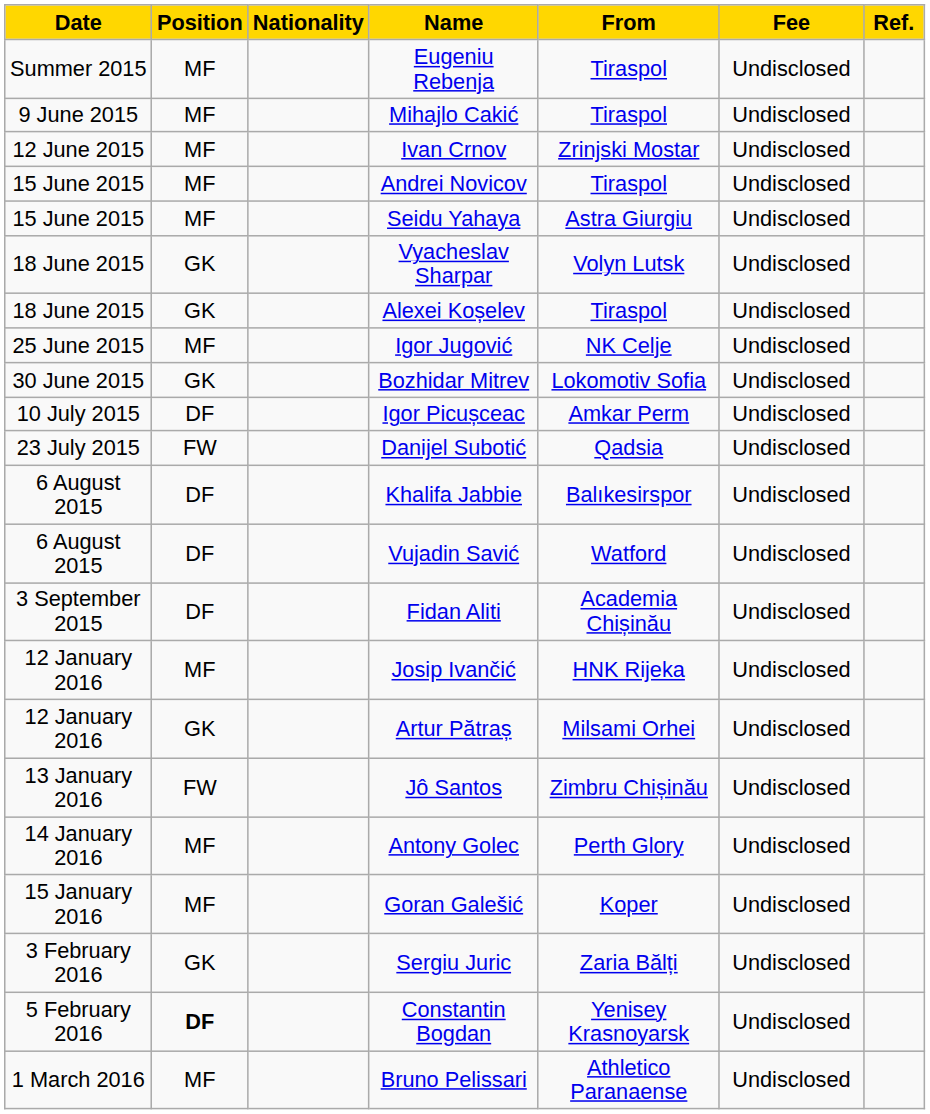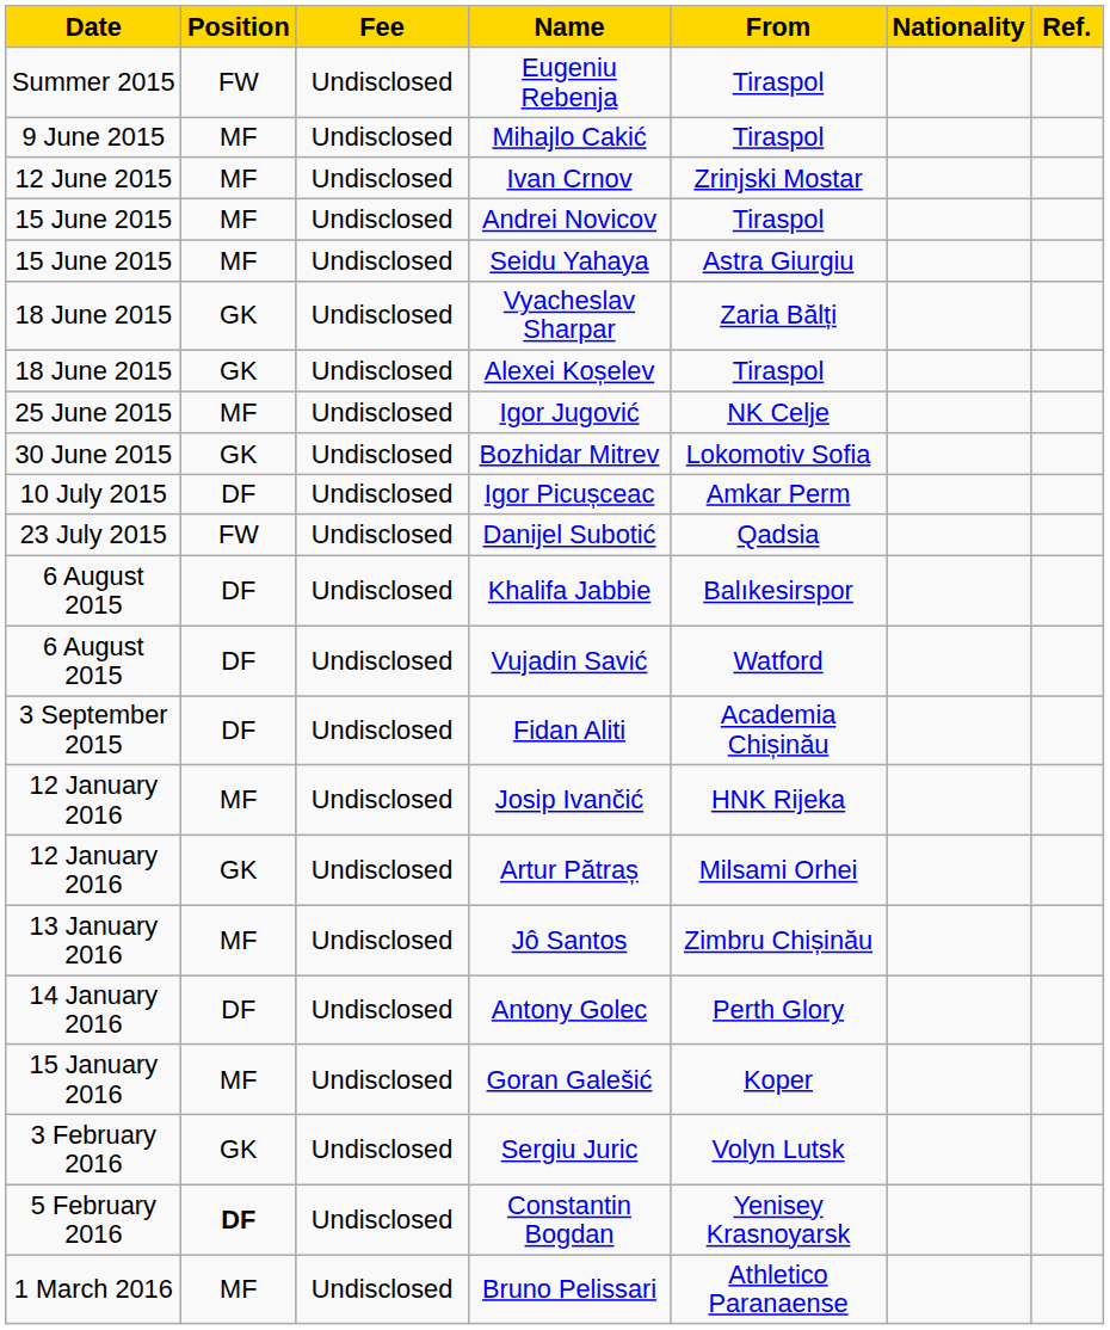 <table class="wikitable"  style="text-align:center; font-size:90%; ">
 <tr>
 <th style="background:gold; color:black; width:150px;">Date</th>
 <th style="background:gold; color:black; width:50px;">Position</th>
-<th style="background:gold; color:black; width:50px;">Nationality</th>
+<th style="background:gold; color:black; width:120px;">Fee</th>
 <th style="background:gold; color:black; width:200px;">Name</th>
 <th style="background:gold; color:black; width:200px;">From</th>
-<th style="background:gold; color:black; width:120px;">Fee</th>
+<th style="background:gold; color:black; width:50px;">Nationality</th>
 <th style="background:gold; color:black; width:50px;">Ref.</th>
 </tr>
 <tr>
 <td>Summer 2015</td>
-<td>MF</td>
-<td></td>
+<td>FW</td>
+<td>Undisclosed</td>
 <td><a href='#'>Eugeniu Rebenja</a></td>
 <td><a href='#'>Tiraspol</a></td>
-<td>Undisclosed</td>
+<td></td>
 <td></td>
 </tr>
 <tr>
 <td>9 June 2015</td>
 <td>MF</td>
-<td></td>
+<td>Undisclosed</td>
 <td><a href='#'>Mihajlo Cakić</a></td>
 <td><a href='#'>Tiraspol</a></td>
-<td>Undisclosed</td>
+<td></td>
 <td></td>
 </tr>
 <tr>
 <td>12 June 2015</td>
 <td>MF</td>
-<td></td>
+<td>Undisclosed</td>
 <td><a href='#'>Ivan Crnov</a></td>
 <td><a href='#'>Zrinjski Mostar</a></td>
-<td>Undisclosed</td>
+<td></td>
 <td></td>
 </tr>
 <tr>
 <td>15 June 2015</td>
 <td>MF</td>
-<td></td>
+<td>Undisclosed</td>
 <td><a href='#'>Andrei Novicov</a></td>
 <td><a href='#'>Tiraspol</a></td>
-<td>Undisclosed</td>
+<td></td>
 <td></td>
 </tr>
 <tr>
 <td>15 June 2015</td>
 <td>MF</td>
-<td></td>
+<td>Undisclosed</td>
 <td><a href='#'>Seidu Yahaya</a></td>
 <td><a href='#'>Astra Giurgiu</a></td>
-<td>Undisclosed</td>
+<td></td>
 <td></td>
 </tr>
 <tr>
 <td>18 June 2015</td>
 <td>GK</td>
+<td>Undisclosed</td>
+<td><a href='#'>Vyacheslav Sharpar</a></td>
+<td><a href='#'>Zaria Bălți</a></td>
 <td></td>
-<td><a href='#'>Vyacheslav Sharpar</a></td>
-<td><a href='#'>Volyn Lutsk</a></td>
-<td>Undisclosed</td>
 <td></td>
 </tr>
 <tr>
 <td>18 June 2015</td>
 <td>GK</td>
-<td></td>
+<td>Undisclosed</td>
 <td><a href='#'>Alexei Koșelev</a></td>
 <td><a href='#'>Tiraspol</a></td>
-<td>Undisclosed</td>
+<td></td>
 <td></td>
 </tr>
 <tr>
 <td>25 June 2015</td>
 <td>MF</td>
-<td></td>
+<td>Undisclosed</td>
 <td><a href='#'>Igor Jugović</a></td>
 <td><a href='#'>NK Celje</a></td>
-<td>Undisclosed</td>
+<td></td>
 <td></td>
 </tr>
 <tr>
 <td>30 June 2015</td>
 <td>GK</td>
-<td></td>
+<td>Undisclosed</td>
 <td><a href='#'>Bozhidar Mitrev</a></td>
 <td><a href='#'>Lokomotiv Sofia</a></td>
-<td>Undisclosed</td>
+<td></td>
 <td></td>
 </tr>
 <tr>
 <td>10 July 2015</td>
 <td>DF</td>
-<td></td>
+<td>Undisclosed</td>
 <td><a href='#'>Igor Picușceac</a></td>
 <td><a href='#'>Amkar Perm</a></td>
-<td>Undisclosed</td>
+<td></td>
 <td></td>
 </tr>
 <tr>
 <td>23 July 2015</td>
 <td>FW</td>
-<td></td>
+<td>Undisclosed</td>
 <td><a href='#'>Danijel Subotić</a></td>
 <td><a href='#'>Qadsia</a></td>
-<td>Undisclosed</td>
+<td></td>
 <td></td>
 </tr>
 <tr>
 <td>6 August 2015</td>
 <td>DF</td>
-<td></td>
+<td>Undisclosed</td>
 <td><a href='#'>Khalifa Jabbie</a></td>
 <td><a href='#'>Balıkesirspor</a></td>
-<td>Undisclosed</td>
+<td></td>
 <td></td>
 </tr>
 <tr>
 <td>6 August 2015</td>
 <td>DF</td>
-<td></td>
+<td>Undisclosed</td>
 <td><a href='#'>Vujadin Savić</a></td>
 <td><a href='#'>Watford</a></td>
-<td>Undisclosed</td>
+<td></td>
 <td></td>
 </tr>
 <tr>
 <td>3 September 2015</td>
 <td>DF</td>
-<td></td>
+<td>Undisclosed</td>
 <td><a href='#'>Fidan Aliti</a></td>
 <td><a href='#'>Academia Chișinău</a></td>
-<td>Undisclosed</td>
+<td></td>
 <td></td>
 </tr>
 <tr>
 <td>12 January 2016</td>
 <td>MF</td>
-<td></td>
+<td>Undisclosed</td>
 <td><a href='#'>Josip Ivančić</a></td>
 <td><a href='#'>HNK Rijeka</a></td>
-<td>Undisclosed</td>
+<td></td>
 <td></td>
 </tr>
 <tr>
 <td>12 January 2016</td>
 <td>GK</td>
-<td></td>
+<td>Undisclosed</td>
 <td><a href='#'>Artur Pătraș</a></td>
 <td><a href='#'>Milsami Orhei</a></td>
-<td>Undisclosed</td>
+<td></td>
 <td></td>
 </tr>
 <tr>
 <td>13 January 2016</td>
-<td>FW</td>
-<td></td>
+<td>MF</td>
+<td>Undisclosed</td>
 <td><a href='#'>Jô Santos</a></td>
 <td><a href='#'>Zimbru Chișinău</a></td>
-<td>Undisclosed</td>
+<td></td>
 <td></td>
 </tr>
 <tr>
 <td>14 January 2016</td>
-<td>MF</td>
-<td></td>
+<td>DF</td>
+<td>Undisclosed</td>
 <td><a href='#'>Antony Golec</a></td>
 <td><a href='#'>Perth Glory</a></td>
-<td>Undisclosed</td>
+<td></td>
 <td></td>
 </tr>
 <tr>
 <td>15 January 2016</td>
 <td>MF</td>
-<td></td>
+<td>Undisclosed</td>
 <td><a href='#'>Goran Galešić</a></td>
 <td><a href='#'>Koper</a></td>
-<td>Undisclosed</td>
+<td></td>
 <td></td>
 </tr>
 <tr>
 <td>3 February 2016</td>
 <td>GK</td>
+<td>Undisclosed</td>
+<td><a href='#'>Sergiu Juric</a></td>
+<td><a href='#'>Volyn Lutsk</a></td>
 <td></td>
-<td><a href='#'>Sergiu Juric</a></td>
-<td><a href='#'>Zaria Bălți</a></td>
-<td>Undisclosed</td>
 <td></td>
 </tr>
 <tr>
 <td>5 February 2016</td>
 <td><strong>DF</strong></td>
-<td></td>
+<td>Undisclosed</td>
 <td><a href='#'>Constantin Bogdan</a></td>
 <td><a href='#'>Yenisey Krasnoyarsk</a></td>
-<td>Undisclosed</td>
+<td></td>
 <td></td>
 </tr>
 <tr>
 <td>1 March 2016</td>
 <td>MF</td>
-<td></td>
+<td>Undisclosed</td>
 <td><a href='#'>Bruno Pelissari</a></td>
 <td><a href='#'>Athletico Paranaense</a></td>
-<td>Undisclosed</td>
+<td></td>
 <td></td>
 </tr>
 </table>
